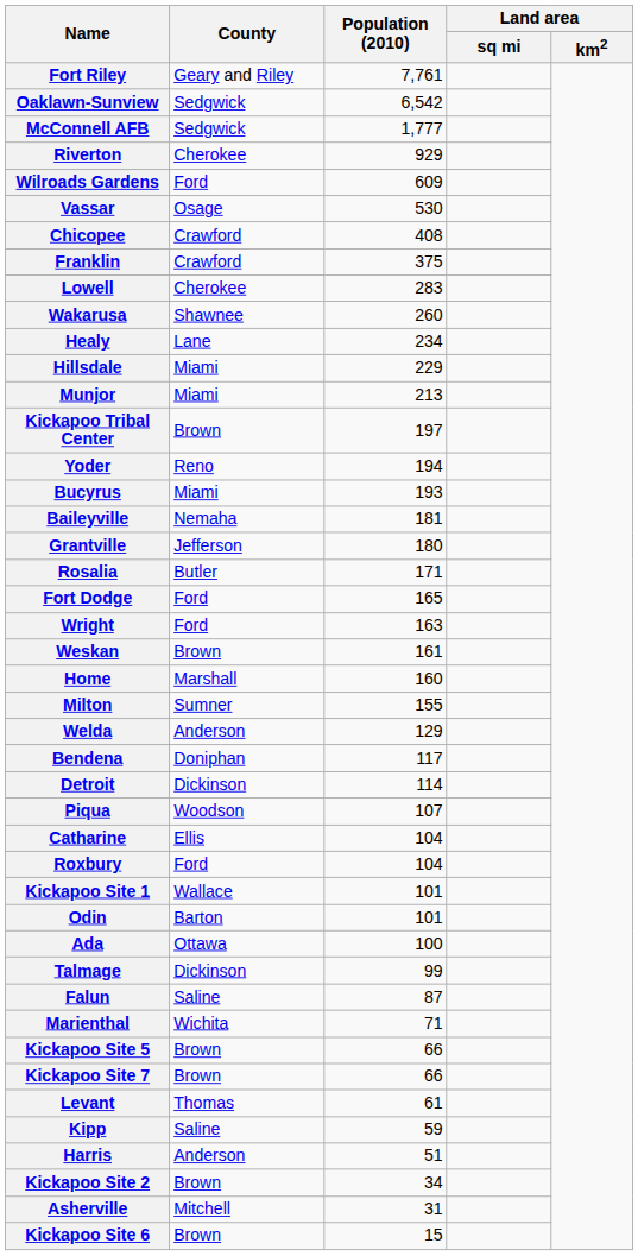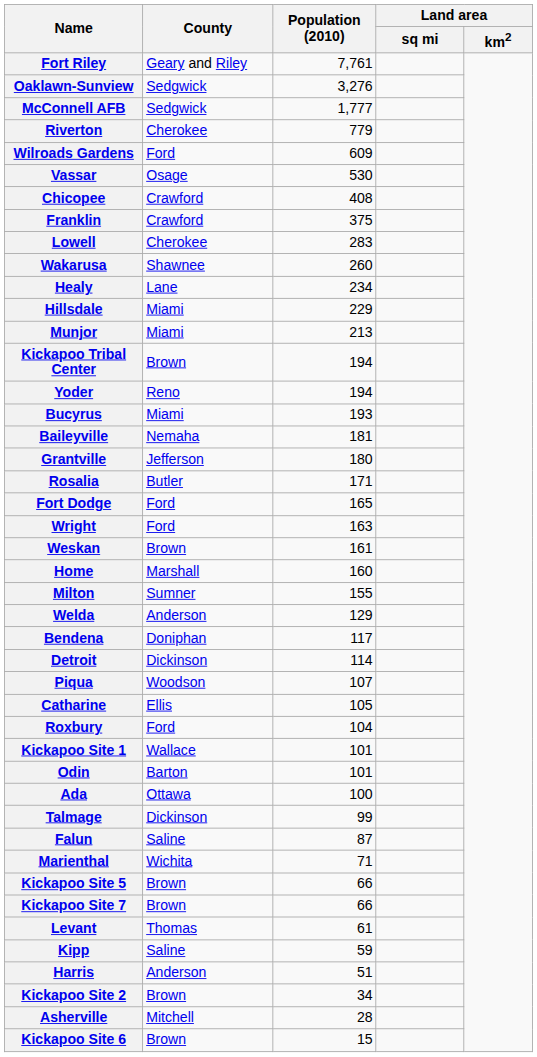 <table class="wikitable plainrowheaders sortable" style="font-size:100%;">
 <tr>
 <th scope="col" width="150" rowspan=2>Name</th>
 <th scope="col" width="140" rowspan=2>County</th>
 <th scope="col" width="110" rowspan=2>Population (2010)</th>
 <th scope="col" width="170" colspan=2>Land area</th>
 </tr>
 <tr>
 <th>sq mi</th>
 <th>km<sup>2</sup></th>
 </tr>
 <tr>
 <th scope="row"><a href='#'>Fort Riley</a></th>
 <td><a href='#'>Geary</a> and <a href='#'>Riley</a></td>
 <td align=right>7,761</td>
 <td></td>
 </tr>
 <tr>
 <th scope="row"><a href='#'>Oaklawn-Sunview</a></th>
 <td><a href='#'>Sedgwick</a></td>
-<td align=right>6,542</td>
+<td align=right>3,276</td>
 <td></td>
 </tr>
 <tr>
 <th scope="row"><a href='#'>McConnell AFB</a></th>
 <td><a href='#'>Sedgwick</a></td>
 <td align=right>1,777</td>
 <td></td>
 </tr>
 <tr>
 <th scope="row"><a href='#'>Riverton</a></th>
 <td><a href='#'>Cherokee</a></td>
-<td align=right>929</td>
+<td align=right>779</td>
 <td></td>
 </tr>
 <tr>
 <th scope="row"><a href='#'>Wilroads Gardens</a></th>
 <td><a href='#'>Ford</a></td>
 <td align=right>609</td>
 <td></td>
 </tr>
 <tr>
 <th scope="row"><a href='#'>Vassar</a></th>
 <td><a href='#'>Osage</a></td>
 <td align=right>530</td>
 <td></td>
 </tr>
 <tr>
 <th scope="row"><a href='#'>Chicopee</a></th>
 <td><a href='#'>Crawford</a></td>
 <td align=right>408</td>
 <td></td>
 </tr>
 <tr>
 <th scope="row"><a href='#'>Franklin</a></th>
 <td><a href='#'>Crawford</a></td>
 <td align=right>375</td>
 <td></td>
 </tr>
 <tr>
 <th scope="row"><a href='#'>Lowell</a></th>
 <td><a href='#'>Cherokee</a></td>
 <td align=right>283</td>
 <td></td>
 </tr>
 <tr>
 <th scope="row"><a href='#'>Wakarusa</a></th>
 <td><a href='#'>Shawnee</a></td>
 <td align=right>260</td>
 <td></td>
 </tr>
 <tr>
 <th scope="row"><a href='#'>Healy</a></th>
 <td><a href='#'>Lane</a></td>
 <td align=right>234</td>
 <td></td>
 </tr>
 <tr>
 <th scope="row"><a href='#'>Hillsdale</a></th>
 <td><a href='#'>Miami</a></td>
 <td align=right>229</td>
 <td></td>
 </tr>
 <tr>
 <th scope="row"><a href='#'>Munjor</a></th>
 <td><a href='#'>Miami</a></td>
 <td align=right>213</td>
 <td></td>
 </tr>
 <tr>
 <th scope="row"><a href='#'>Kickapoo Tribal Center</a></th>
 <td><a href='#'>Brown</a></td>
-<td align=right>197</td>
+<td align=right>194</td>
 <td></td>
 </tr>
 <tr>
 <th scope="row"><a href='#'>Yoder</a></th>
 <td><a href='#'>Reno</a></td>
 <td align=right>194</td>
 <td></td>
 </tr>
 <tr>
 <th scope="row"><a href='#'>Bucyrus</a></th>
 <td><a href='#'>Miami</a></td>
 <td align=right>193</td>
 <td></td>
 </tr>
 <tr>
 <th scope="row"><a href='#'>Baileyville</a></th>
 <td><a href='#'>Nemaha</a></td>
 <td align=right>181</td>
 <td></td>
 </tr>
 <tr>
 <th scope="row"><a href='#'>Grantville</a></th>
 <td><a href='#'>Jefferson</a></td>
 <td align=right>180</td>
 <td></td>
 </tr>
 <tr>
 <th scope="row"><a href='#'>Rosalia</a></th>
 <td><a href='#'>Butler</a></td>
 <td align=right>171</td>
 <td></td>
 </tr>
 <tr>
 <th scope="row"><a href='#'>Fort Dodge</a></th>
 <td><a href='#'>Ford</a></td>
 <td align=right>165</td>
 <td></td>
 </tr>
 <tr>
 <th scope="row"><a href='#'>Wright</a></th>
 <td><a href='#'>Ford</a></td>
 <td align=right>163</td>
 <td></td>
 </tr>
 <tr>
 <th scope="row"><a href='#'>Weskan</a></th>
 <td><a href='#'>Brown</a></td>
 <td align=right>161</td>
 <td></td>
 </tr>
 <tr>
 <th scope="row"><a href='#'>Home</a></th>
 <td><a href='#'>Marshall</a></td>
 <td align=right>160</td>
 <td></td>
 </tr>
 <tr>
 <th scope="row"><a href='#'>Milton</a></th>
 <td><a href='#'>Sumner</a></td>
 <td align=right>155</td>
 <td></td>
 </tr>
 <tr>
 <th scope="row"><a href='#'>Welda</a></th>
 <td><a href='#'>Anderson</a></td>
 <td align=right>129</td>
 <td></td>
 </tr>
 <tr>
 <th scope="row"><a href='#'>Bendena</a></th>
 <td><a href='#'>Doniphan</a></td>
 <td align=right>117</td>
 <td></td>
 </tr>
 <tr>
 <th scope="row"><a href='#'>Detroit</a></th>
 <td><a href='#'>Dickinson</a></td>
 <td align=right>114</td>
 <td></td>
 </tr>
 <tr>
 <th scope="row"><a href='#'>Piqua</a></th>
 <td><a href='#'>Woodson</a></td>
 <td align=right>107</td>
 <td></td>
 </tr>
 <tr>
 <th scope="row"><a href='#'>Catharine</a></th>
 <td><a href='#'>Ellis</a></td>
-<td align=right>104</td>
+<td align=right>105</td>
 <td></td>
 </tr>
 <tr>
 <th scope="row"><a href='#'>Roxbury</a></th>
 <td><a href='#'>Ford</a></td>
 <td align=right>104</td>
 <td></td>
 </tr>
 <tr>
 <th scope="row"><a href='#'>Kickapoo Site 1</a></th>
 <td><a href='#'>Wallace</a></td>
 <td align=right>101</td>
 <td></td>
 </tr>
 <tr>
 <th scope="row"><a href='#'>Odin</a></th>
 <td><a href='#'>Barton</a></td>
 <td align=right>101</td>
 <td></td>
 </tr>
 <tr>
 <th scope="row"><a href='#'>Ada</a></th>
 <td><a href='#'>Ottawa</a></td>
 <td align=right>100</td>
 <td></td>
 </tr>
 <tr>
 <th scope="row"><a href='#'>Talmage</a></th>
 <td><a href='#'>Dickinson</a></td>
 <td align=right>99</td>
 <td></td>
 </tr>
 <tr>
 <th scope="row"><a href='#'>Falun</a></th>
 <td><a href='#'>Saline</a></td>
 <td align=right>87</td>
 <td></td>
 </tr>
 <tr>
 <th scope="row"><a href='#'>Marienthal</a></th>
 <td><a href='#'>Wichita</a></td>
 <td align=right>71</td>
 <td></td>
 </tr>
 <tr>
 <th scope="row"><a href='#'>Kickapoo Site 5</a></th>
 <td><a href='#'>Brown</a></td>
 <td align=right>66</td>
 <td></td>
 </tr>
 <tr>
 <th scope="row"><a href='#'>Kickapoo Site 7</a></th>
 <td><a href='#'>Brown</a></td>
 <td align=right>66</td>
 <td></td>
 </tr>
 <tr>
 <th scope="row"><a href='#'>Levant</a></th>
 <td><a href='#'>Thomas</a></td>
 <td align=right>61</td>
 <td></td>
 </tr>
 <tr>
 <th scope="row"><a href='#'>Kipp</a></th>
 <td><a href='#'>Saline</a></td>
 <td align=right>59</td>
 <td></td>
 </tr>
 <tr>
 <th scope="row"><a href='#'>Harris</a></th>
 <td><a href='#'>Anderson</a></td>
 <td align=right>51</td>
 <td></td>
 </tr>
 <tr>
 <th scope="row"><a href='#'>Kickapoo Site 2</a></th>
 <td><a href='#'>Brown</a></td>
 <td align=right>34</td>
 <td></td>
 </tr>
 <tr>
 <th scope="row"><a href='#'>Asherville</a></th>
 <td><a href='#'>Mitchell</a></td>
-<td align=right>31</td>
+<td align=right>28</td>
 <td></td>
 </tr>
 <tr>
 <th scope="row"><a href='#'>Kickapoo Site 6</a></th>
 <td><a href='#'>Brown</a></td>
 <td align=right>15</td>
 <td></td>
 </tr>
 </table>
